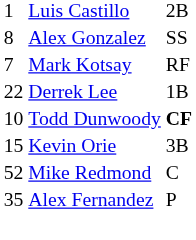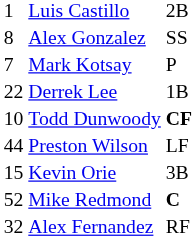 <table>
 <tr>
 <td>1</td>
 <td><a href='#'>Luis Castillo</a></td>
 <td>2B</td>
 </tr>
 <tr>
 <td>8</td>
 <td><a href='#'>Alex Gonzalez</a></td>
 <td>SS</td>
 </tr>
 <tr>
 <td>7</td>
 <td><a href='#'>Mark Kotsay</a></td>
-<td>RF</td>
+<td>P</td>
 </tr>
 <tr>
 <td>22</td>
 <td><a href='#'>Derrek Lee</a></td>
 <td>1B</td>
 </tr>
 <tr>
 <td>10</td>
 <td><a href='#'>Todd Dunwoody</a></td>
 <td><strong>CF</strong></td>
 </tr>
 <tr>
+<td>44</td>
+<td><a href='#'>Preston Wilson</a></td>
+<td>LF</td>
+</tr>
+<tr>
 <td>15</td>
 <td><a href='#'>Kevin Orie</a></td>
 <td>3B</td>
 </tr>
 <tr>
 <td>52</td>
 <td><a href='#'>Mike Redmond</a></td>
-<td>C</td>
+<td><strong>C</strong></td>
 </tr>
 <tr>
-<td>35</td>
+<td>32</td>
 <td><a href='#'>Alex Fernandez</a></td>
-<td>P</td>
+<td>RF</td>
 </tr>
 </table>
